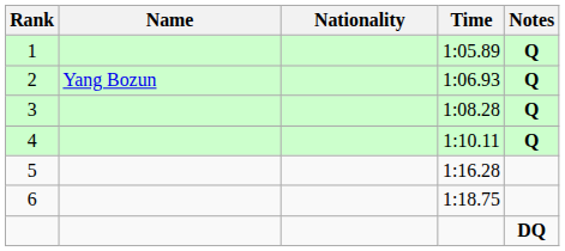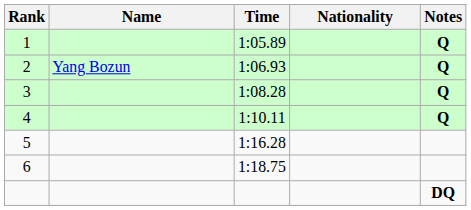 <table class="wikitable sortable" style="text-align:center">
 <tr>
 <th>Rank</th>
 <th style="width:180px">Name</th>
+<th>Time</th>
 <th style="width:125px">Nationality</th>
-<th>Time</th>
 <th>Notes</th>
 </tr>
 <tr style="background:#cfc;">
 <td>1</td>
 <td style="text-align:left;"></td>
+<td>1:05.89</td>
 <td style="text-align:left;"></td>
-<td>1:05.89</td>
 <td><strong>Q</strong></td>
 </tr>
 <tr style="background:#cfc;">
 <td>2</td>
 <td style="text-align:left;"><a href='#'>Yang Bozun</a></td>
+<td>1:06.93</td>
 <td style="text-align:left;"></td>
-<td>1:06.93</td>
 <td><strong>Q</strong></td>
 </tr>
 <tr style="background:#cfc;">
 <td>3</td>
 <td style="text-align:left;"></td>
+<td>1:08.28</td>
 <td style="text-align:left;"></td>
-<td>1:08.28</td>
 <td><strong>Q</strong></td>
 </tr>
 <tr style="background:#cfc;">
 <td>4</td>
 <td style="text-align:left;"></td>
+<td>1:10.11</td>
 <td style="text-align:left;"></td>
-<td>1:10.11</td>
 <td><strong>Q</strong></td>
 </tr>
 <tr>
 <td>5</td>
 <td style="text-align:left;"></td>
+<td>1:16.28</td>
 <td style="text-align:left;"></td>
-<td>1:16.28</td>
 <td></td>
 </tr>
 <tr>
 <td>6</td>
 <td style="text-align:left;"></td>
+<td>1:18.75</td>
 <td style="text-align:left;"></td>
-<td>1:18.75</td>
 <td></td>
 </tr>
 <tr>
 <td></td>
 <td style="text-align:left;"></td>
+<td></td>
 <td style="text-align:left;"></td>
-<td></td>
 <td><strong>DQ</strong></td>
 </tr>
 </table>
